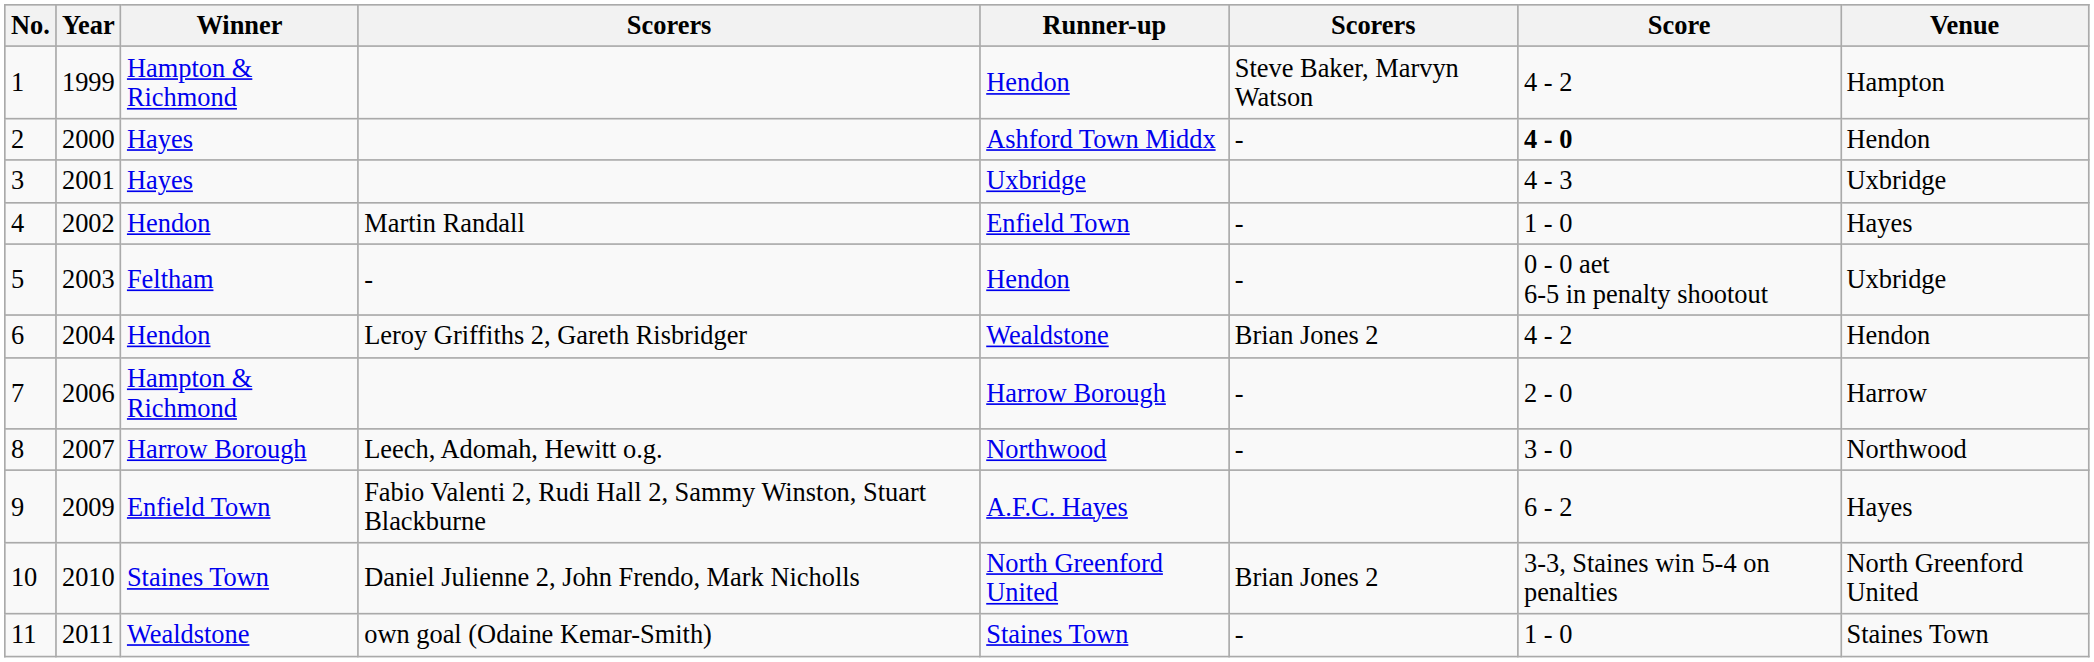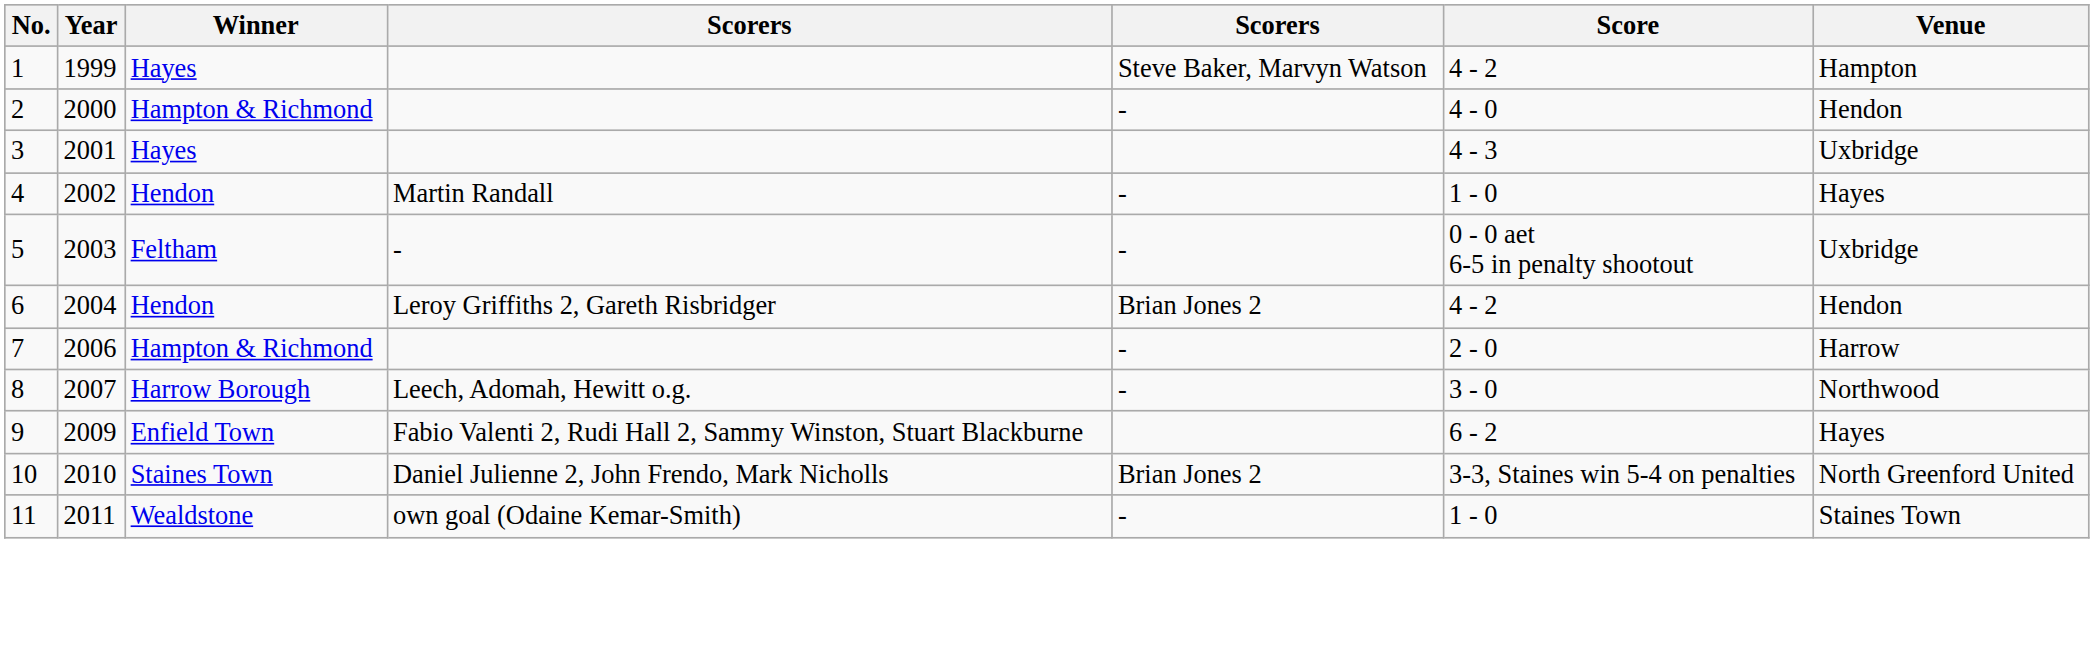 <table class="wikitable" width=100%>
 <tr>
 <th>No.</th>
 <th>Year</th>
 <th>Winner</th>
 <th>Scorers</th>
-<th>Runner-up</th>
 <th>Scorers</th>
 <th>Score</th>
 <th>Venue</th>
 </tr>
 <tr>
 <td>1</td>
 <td>1999</td>
-<td><a href='#'>Hampton & Richmond</a></td>
+<td><a href='#'>Hayes</a></td>
 <td></td>
-<td><a href='#'>Hendon</a></td>
 <td>Steve Baker, Marvyn Watson</td>
 <td>4 - 2</td>
 <td>Hampton</td>
 </tr>
 <tr>
 <td>2</td>
 <td>2000</td>
-<td><a href='#'>Hayes</a></td>
+<td><a href='#'>Hampton & Richmond</a></td>
 <td></td>
-<td><a href='#'>Ashford Town Middx</a></td>
 <td>-</td>
-<td><strong>4 - 0</strong></td>
+<td>4 - 0</td>
 <td>Hendon</td>
 </tr>
 <tr>
 <td>3</td>
 <td>2001</td>
 <td><a href='#'>Hayes</a></td>
 <td></td>
-<td><a href='#'>Uxbridge</a></td>
 <td></td>
 <td>4 - 3</td>
 <td>Uxbridge</td>
 </tr>
 <tr>
 <td>4</td>
 <td>2002</td>
 <td><a href='#'>Hendon</a></td>
 <td>Martin Randall</td>
-<td><a href='#'>Enfield Town</a></td>
 <td>-</td>
 <td>1 - 0</td>
 <td>Hayes</td>
 </tr>
 <tr>
 <td>5</td>
 <td>2003</td>
 <td><a href='#'>Feltham</a></td>
 <td>-</td>
-<td><a href='#'>Hendon</a></td>
 <td>-</td>
 <td>0 - 0 aet<br>6-5 in penalty shootout</td>
 <td>Uxbridge</td>
 </tr>
 <tr>
 <td>6</td>
 <td>2004</td>
 <td><a href='#'>Hendon</a></td>
 <td>Leroy Griffiths 2, Gareth Risbridger</td>
-<td><a href='#'>Wealdstone</a></td>
 <td>Brian Jones 2</td>
 <td>4 - 2</td>
 <td>Hendon</td>
 </tr>
 <tr>
 <td>7</td>
 <td>2006</td>
 <td><a href='#'>Hampton & Richmond</a></td>
 <td></td>
-<td><a href='#'>Harrow Borough</a></td>
 <td>-</td>
 <td>2 - 0</td>
 <td>Harrow</td>
 </tr>
 <tr>
 <td>8</td>
 <td>2007</td>
 <td><a href='#'>Harrow Borough</a></td>
 <td>Leech, Adomah, Hewitt o.g.</td>
-<td><a href='#'>Northwood</a></td>
 <td>-</td>
 <td>3 - 0</td>
 <td>Northwood</td>
 </tr>
 <tr>
 <td>9</td>
 <td>2009</td>
 <td><a href='#'>Enfield Town</a></td>
 <td>Fabio Valenti 2, Rudi Hall 2, Sammy Winston, Stuart Blackburne</td>
-<td><a href='#'>A.F.C. Hayes</a></td>
 <td></td>
 <td>6 - 2</td>
 <td>Hayes</td>
 </tr>
 <tr>
 <td>10</td>
 <td>2010</td>
 <td><a href='#'>Staines Town</a></td>
 <td>Daniel Julienne 2, John Frendo, Mark Nicholls</td>
-<td><a href='#'>North Greenford United</a></td>
 <td>Brian Jones 2</td>
 <td>3-3, Staines win 5-4 on penalties</td>
 <td>North Greenford United</td>
 </tr>
 <tr>
 <td>11</td>
 <td>2011</td>
 <td><a href='#'>Wealdstone</a></td>
 <td>own goal (Odaine Kemar-Smith)</td>
-<td><a href='#'>Staines Town</a></td>
 <td>-</td>
 <td>1 - 0</td>
 <td>Staines Town</td>
 </tr>
 </table>
